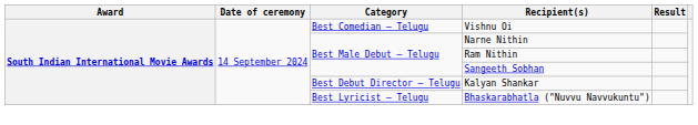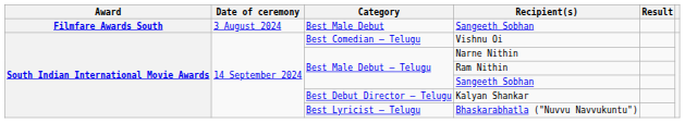 <table class="wikitable plainrowheaders sortable">
 <tr>
 <th scope="col">Award</th>
 <th scope="col">Date of ceremony</th>
 <th scope="col">Category</th>
 <th scope="col">Recipient(s)</th>
 <th scope="col">Result</th>
 <th scope="col" class="unsortable"></th>
+</tr>
+<tr>
+<th scope="row"><a href='#'>Filmfare Awards South</a></th>
+<td><a href='#'>3 August 2024</a></td>
+<td><a href='#'>Best Male Debut</a></td>
+<td><a href='#'>Sangeeth Sobhan</a></td>
+<td></td>
+<td></td>
 </tr>
 <tr>
 <th rowspan="6" scope="row"><a href='#'>South Indian International Movie Awards</a></th>
 <td rowspan="6"><a href='#'>14 September 2024</a></td>
 <td><a href='#'>Best Comedian – Telugu</a></td>
 <td>Vishnu Oi</td>
 <td></td>
 <td rowspan="6"></td>
 </tr>
 <tr>
 <td rowspan="3"><a href='#'>Best Male Debut – Telugu</a></td>
 <td>Narne Nithin</td>
 <td></td>
 </tr>
 <tr>
 <td>Ram Nithin</td>
 <td></td>
 </tr>
 <tr>
 <td><a href='#'>Sangeeth Sobhan</a></td>
 <td></td>
 </tr>
 <tr>
 <td><a href='#'>Best Debut Director – Telugu</a></td>
 <td>Kalyan Shankar</td>
 <td></td>
 </tr>
 <tr>
 <td><a href='#'>Best Lyricist – Telugu</a></td>
 <td><a href='#'>Bhaskarabhatla</a> ("Nuvvu Navvukuntu")</td>
 <td></td>
 </tr>
 </table>
